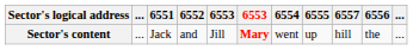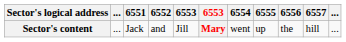 <table class="wikitable">
 <tr>
 <th>Sector's logical address</th>
 <th>...</th>
 <th>6551</th>
 <th>6552</th>
 <th>6553</th>
 <th style="color:red;">6553</th>
 <th>6554</th>
 <th>6555</th>
+<th>6556</th>
 <th>6557</th>
-<th>6556</th>
 <th>...</th>
 </tr>
 <tr>
 <th>Sector's content</th>
 <td>...</td>
 <td>Jack</td>
 <td>and</td>
 <td>Jill</td>
 <th style="color:red;">Mary</th>
 <td>went</td>
 <td>up</td>
+<td>the</td>
 <td>hill</td>
-<td>the</td>
 <td>...</td>
 </tr>
 </table>
